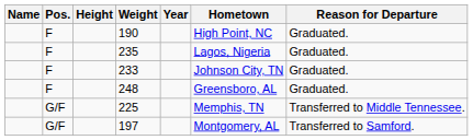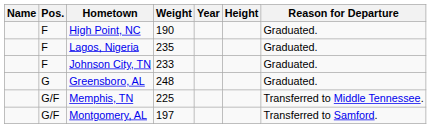 <table class="wikitable sortable" style="font-size:90%;" border="1">
 <tr>
 <th>Name</th>
 <th>Pos.</th>
-<th>Height</th>
+<th>Hometown</th>
 <th>Weight</th>
 <th>Year</th>
-<th>Hometown</th>
+<th>Height</th>
 <th ! class="unsortable">Reason for Departure</th>
 </tr>
 <tr>
 <td></td>
 <td>F</td>
-<td></td>
+<td><a href='#'>High Point, NC</a></td>
 <td>190</td>
 <td></td>
-<td><a href='#'>High Point, NC</a></td>
+<td></td>
 <td>Graduated.</td>
 </tr>
 <tr>
 <td></td>
 <td>F</td>
-<td></td>
+<td><a href='#'>Lagos, Nigeria</a></td>
 <td>235</td>
 <td></td>
-<td><a href='#'>Lagos, Nigeria</a></td>
+<td></td>
 <td>Graduated.</td>
 </tr>
 <tr>
 <td></td>
 <td>F</td>
-<td></td>
+<td><a href='#'>Johnson City, TN</a></td>
 <td>233</td>
 <td></td>
-<td><a href='#'>Johnson City, TN</a></td>
+<td></td>
 <td>Graduated.</td>
 </tr>
 <tr>
 <td></td>
-<td>F</td>
-<td></td>
+<td>G</td>
+<td><a href='#'>Greensboro, AL</a></td>
 <td>248</td>
 <td></td>
-<td><a href='#'>Greensboro, AL</a></td>
+<td></td>
 <td>Graduated.</td>
 </tr>
 <tr>
 <td></td>
 <td>G/F</td>
-<td></td>
+<td><a href='#'>Memphis, TN</a></td>
 <td>225</td>
 <td></td>
-<td><a href='#'>Memphis, TN</a></td>
+<td></td>
 <td>Transferred to <a href='#'>Middle Tennessee</a>.</td>
 </tr>
 <tr>
 <td></td>
 <td>G/F</td>
-<td></td>
+<td><a href='#'>Montgomery, AL</a></td>
 <td>197</td>
 <td></td>
-<td><a href='#'>Montgomery, AL</a></td>
+<td></td>
 <td>Transferred to <a href='#'>Samford</a>.</td>
 </tr>
 </table>
